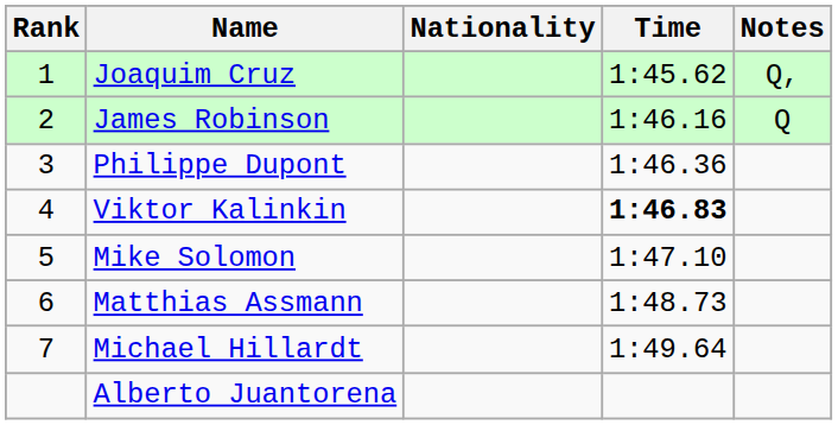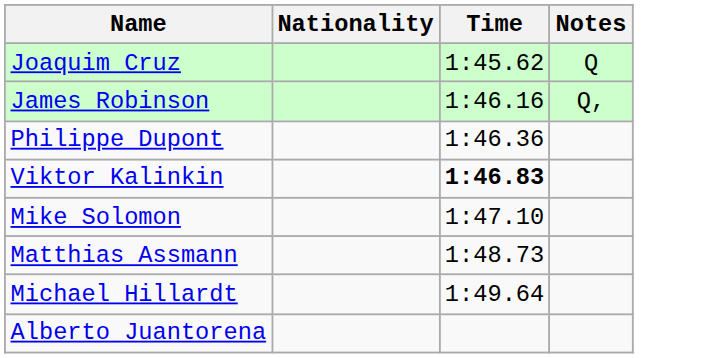 <table class="wikitable sortable" style="text-align:center">
 <tr>
-<th>Rank</th>
 <th>Name</th>
 <th>Nationality</th>
 <th>Time</th>
 <th>Notes</th>
 </tr>
 <tr style="background:#ccffcc;">
-<td align="center">1</td>
 <td align=left><a href='#'>Joaquim Cruz</a></td>
 <td align=left></td>
 <td align="center">1:45.62</td>
-<td>Q, </td>
+<td>Q</td>
 </tr>
 <tr style="background:#ccffcc;">
-<td align="center">2</td>
 <td align=left><a href='#'>James Robinson</a></td>
 <td align=left></td>
 <td align="center">1:46.16</td>
-<td>Q</td>
+<td>Q, </td>
 </tr>
 <tr>
-<td align="center">3</td>
 <td align=left><a href='#'>Philippe Dupont</a></td>
 <td align=left></td>
 <td align="center">1:46.36</td>
 <td></td>
 </tr>
 <tr>
-<td align="center">4</td>
 <td align=left><a href='#'>Viktor Kalinkin</a></td>
 <td align=left></td>
 <td align="center"><strong>1:46.83</strong></td>
 <td></td>
 </tr>
 <tr>
-<td align="center">5</td>
 <td align=left><a href='#'>Mike Solomon</a></td>
 <td align=left></td>
 <td align="center">1:47.10</td>
 <td></td>
 </tr>
 <tr>
-<td align="center">6</td>
 <td align=left><a href='#'>Matthias Assmann</a></td>
 <td align=left></td>
 <td align="center">1:48.73</td>
 <td></td>
 </tr>
 <tr>
-<td align="center">7</td>
 <td align=left><a href='#'>Michael Hillardt</a></td>
 <td align=left></td>
 <td align="center">1:49.64</td>
 <td></td>
 </tr>
 <tr>
-<td align="center"></td>
 <td align=left><a href='#'>Alberto Juantorena</a></td>
 <td align=left></td>
 <td></td>
 <td align="center"></td>
 </tr>
 </table>
